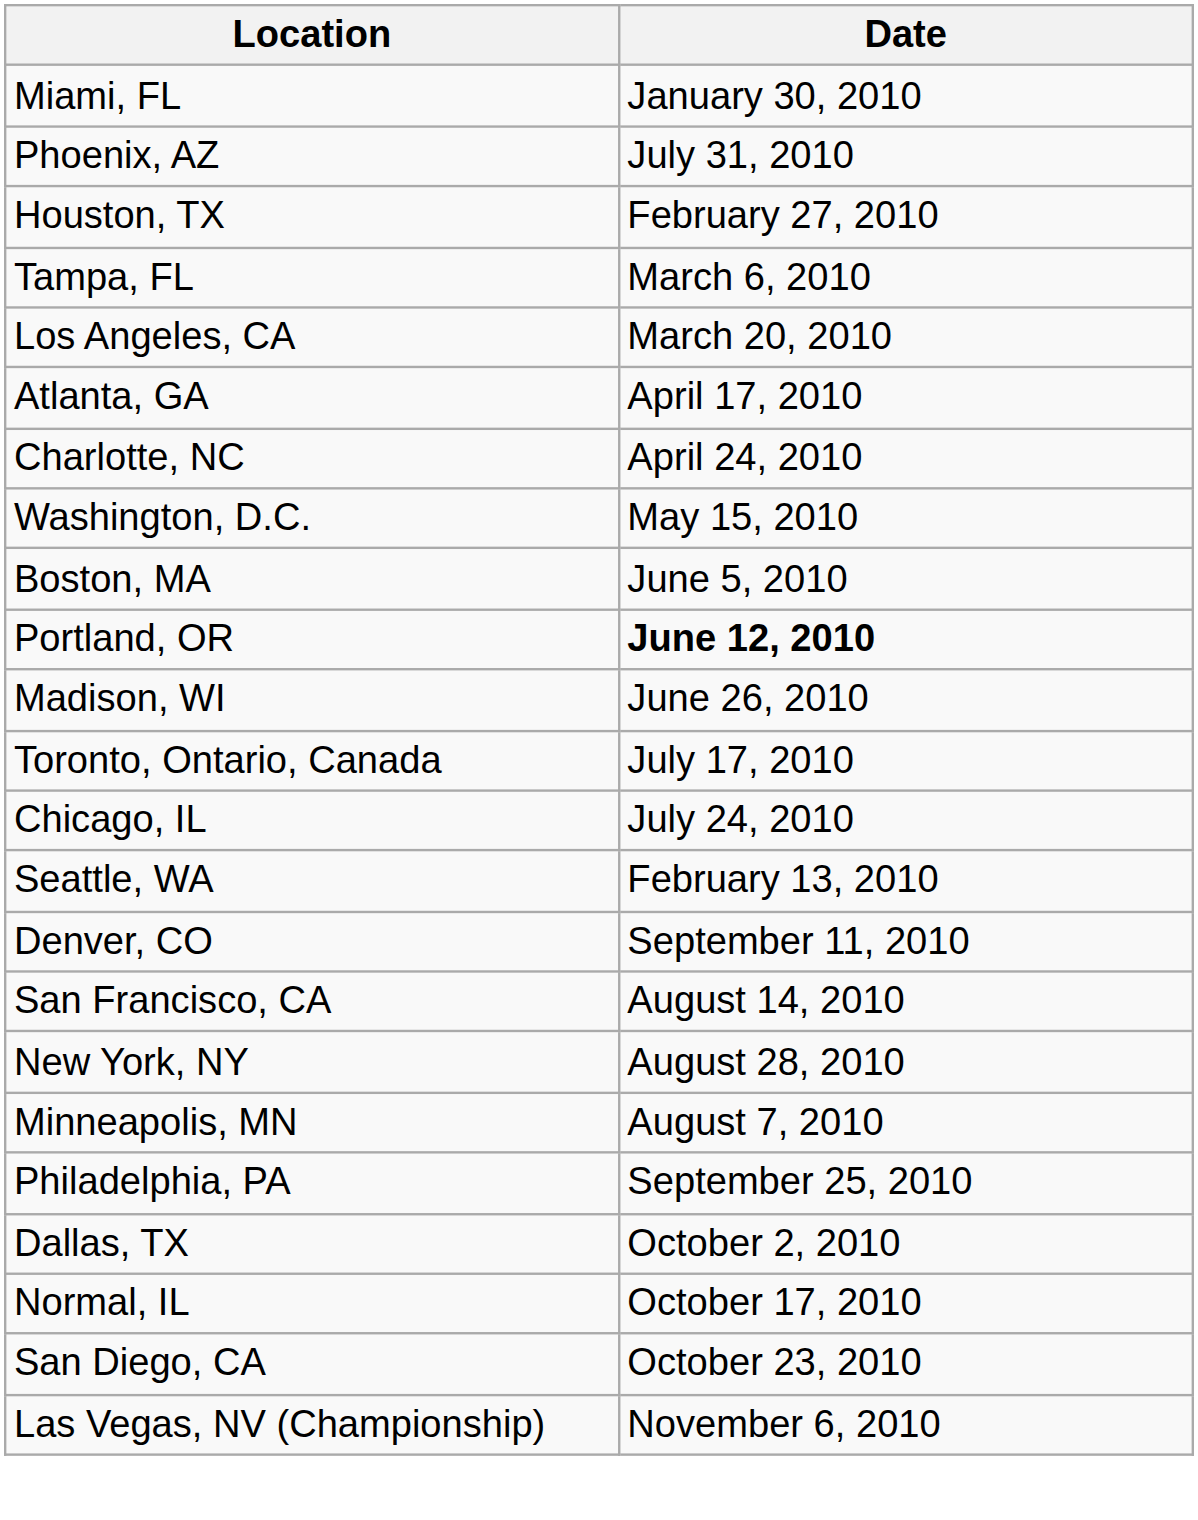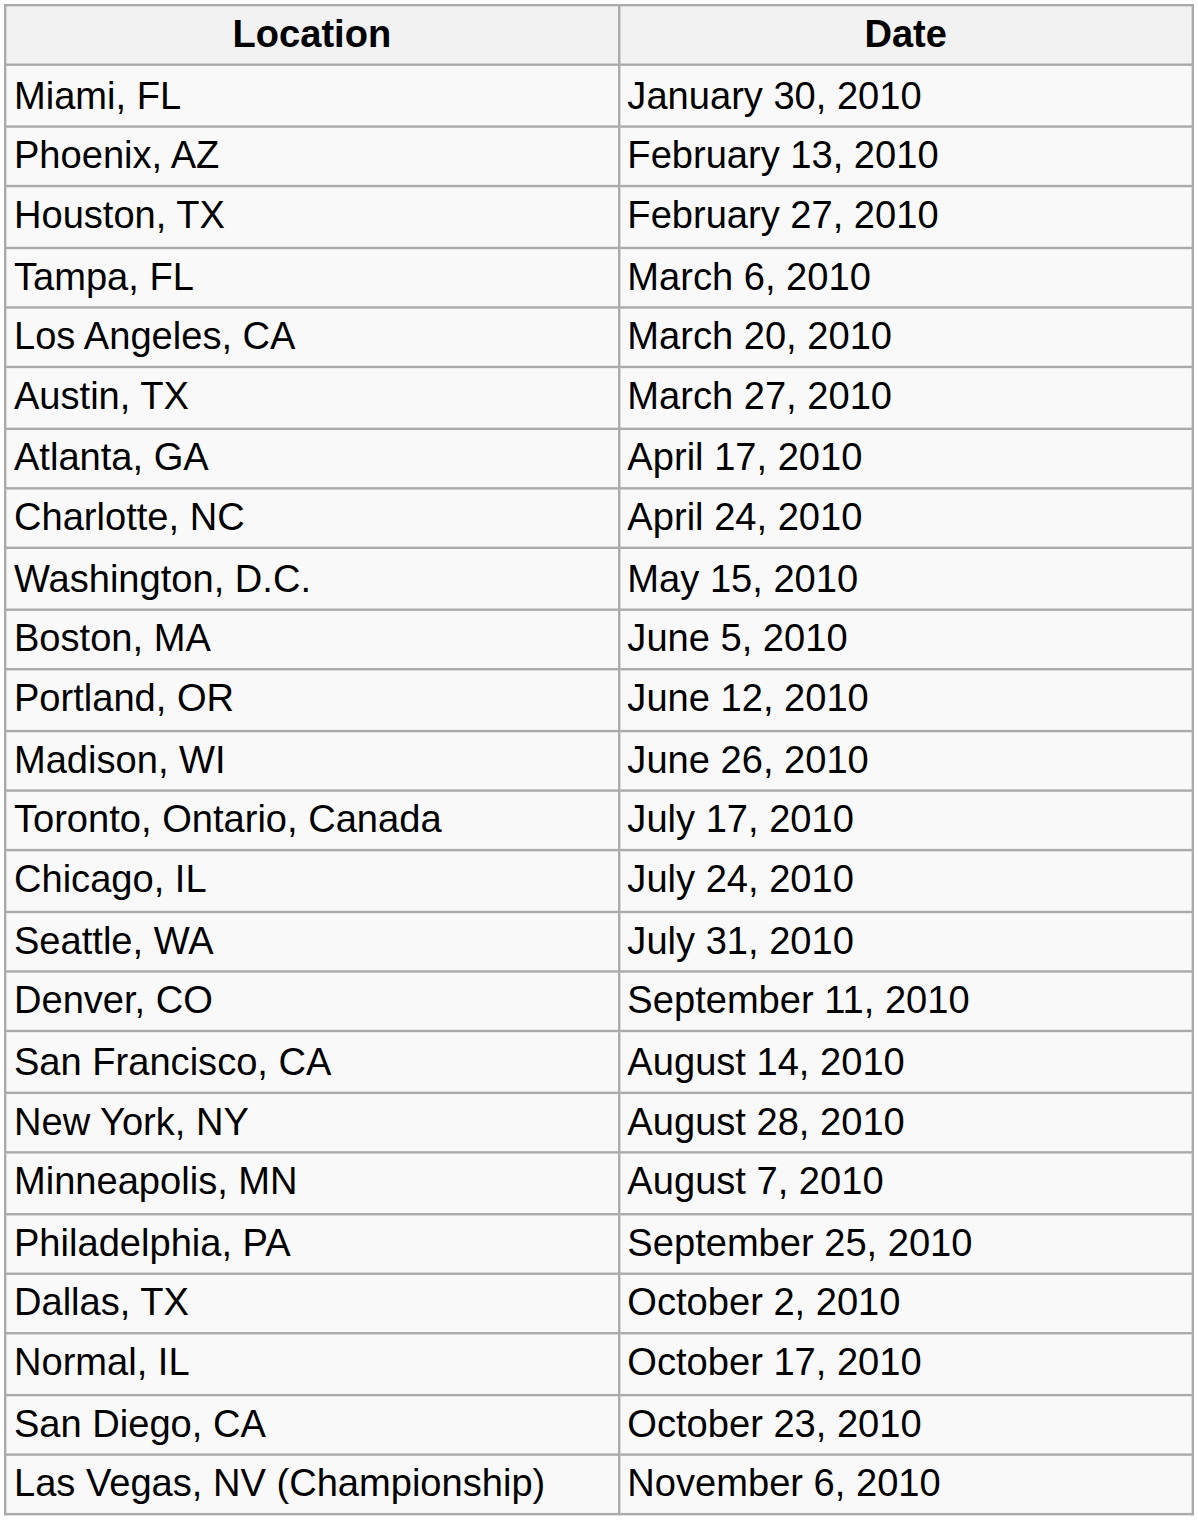 <table class="wikitable collapsible collapsed" style="width: 500px">
 <tr>
 <th scope="col" width="375">Location</th>
 <th scope="col" width="375">Date</th>
 </tr>
 <tr>
 <td>Miami, FL</td>
 <td>January 30, 2010</td>
 </tr>
 <tr>
 <td>Phoenix, AZ</td>
-<td>July 31, 2010</td>
+<td>February 13, 2010</td>
 </tr>
 <tr>
 <td>Houston, TX</td>
 <td>February 27, 2010</td>
 </tr>
 <tr>
 <td>Tampa, FL</td>
 <td>March 6, 2010</td>
 </tr>
 <tr>
 <td>Los Angeles, CA</td>
 <td>March 20, 2010</td>
+</tr>
+<tr>
+<td>Austin, TX</td>
+<td>March 27, 2010</td>
 </tr>
 <tr>
 <td>Atlanta, GA</td>
 <td>April 17, 2010</td>
 </tr>
 <tr>
 <td>Charlotte, NC</td>
 <td>April 24, 2010</td>
 </tr>
 <tr>
 <td>Washington, D.C.</td>
 <td>May 15, 2010</td>
 </tr>
 <tr>
 <td>Boston, MA</td>
 <td>June 5, 2010</td>
 </tr>
 <tr>
 <td>Portland, OR</td>
-<td><strong>June 12, 2010</strong></td>
+<td>June 12, 2010</td>
 </tr>
 <tr>
 <td>Madison, WI</td>
 <td>June 26, 2010</td>
 </tr>
 <tr>
 <td>Toronto, Ontario, Canada</td>
 <td>July 17, 2010</td>
 </tr>
 <tr>
 <td>Chicago, IL</td>
 <td>July 24, 2010</td>
 </tr>
 <tr>
 <td>Seattle, WA</td>
-<td>February 13, 2010</td>
+<td>July 31, 2010</td>
 </tr>
 <tr>
 <td>Denver, CO</td>
 <td>September 11, 2010</td>
 </tr>
 <tr>
 <td>San Francisco, CA</td>
 <td>August 14, 2010</td>
 </tr>
 <tr>
 <td>New York, NY</td>
 <td>August 28, 2010</td>
 </tr>
 <tr>
 <td>Minneapolis, MN</td>
 <td>August 7, 2010</td>
 </tr>
 <tr>
 <td>Philadelphia, PA</td>
 <td>September 25, 2010</td>
 </tr>
 <tr>
 <td>Dallas, TX</td>
 <td>October 2, 2010</td>
 </tr>
 <tr>
 <td>Normal, IL</td>
 <td>October 17, 2010</td>
 </tr>
 <tr>
 <td>San Diego, CA</td>
 <td>October 23, 2010</td>
 </tr>
 <tr>
 <td>Las Vegas, NV (Championship)</td>
 <td>November 6, 2010</td>
 </tr>
 </table>
